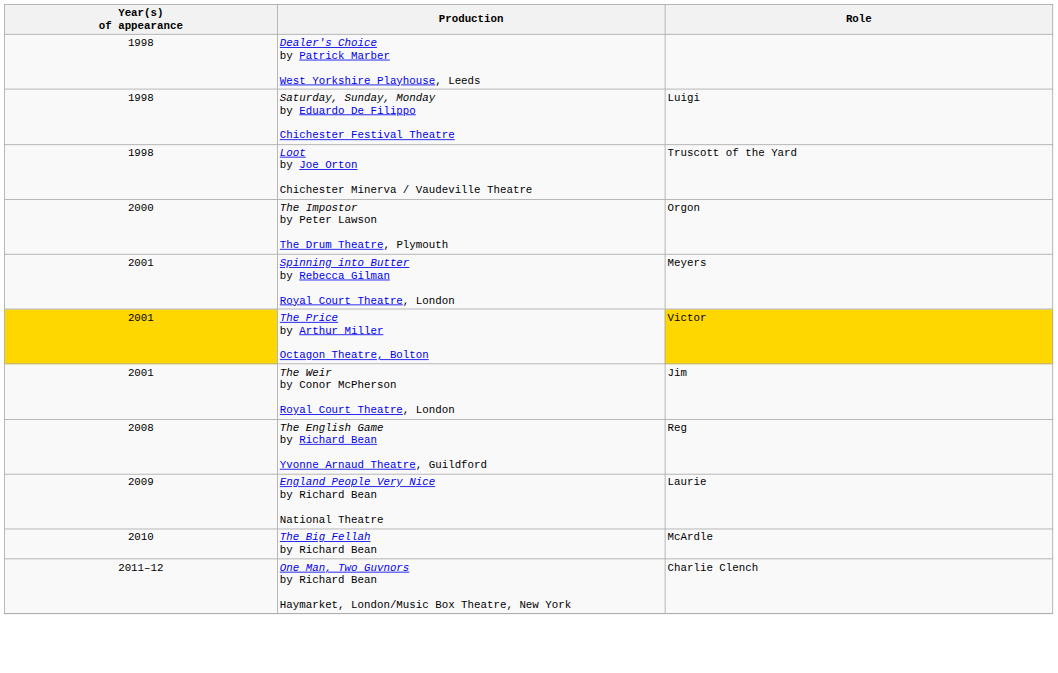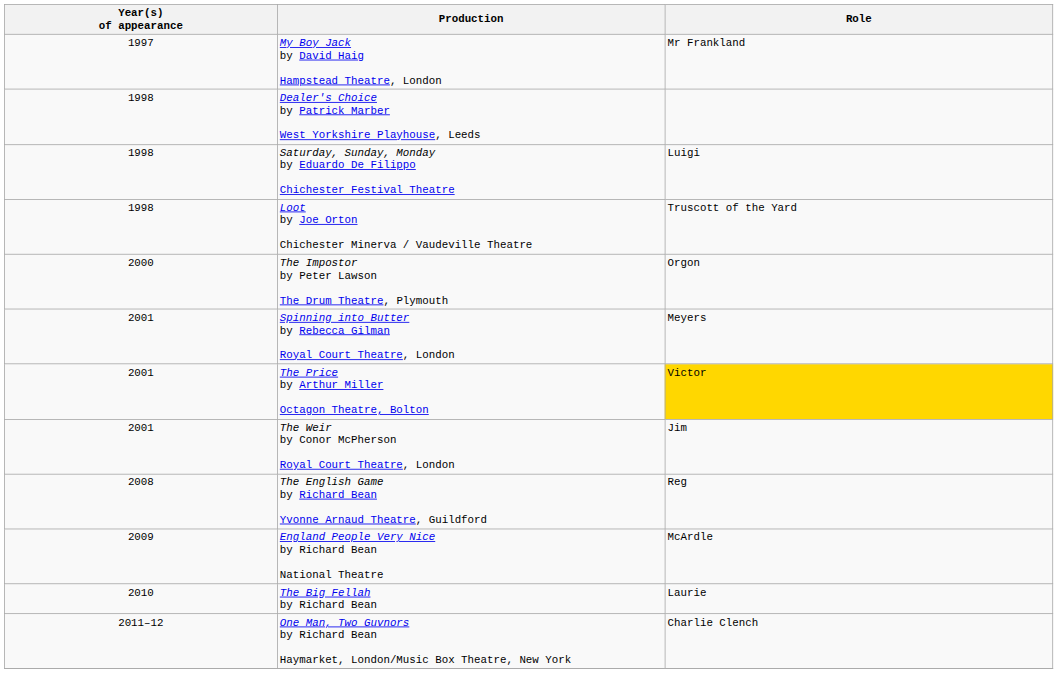 <table class=wikitable width=100%>
 <tr>
 <th width=19%>Year(s)<br>of appearance</th>
 <th width=27%>Production</th>
 <th width=27%>Role</th>
+</tr>
+<tr valign=top>
+<td align=center>1997</td>
+<td><em><a href='#'>My Boy Jack</a></em><br>by <a href='#'>David Haig</a><br><br><a href='#'>Hampstead Theatre</a>, London</td>
+<td>Mr Frankland</td>
 </tr>
 <tr valign=top>
 <td align=center>1998</td>
 <td><em><a href='#'>Dealer's Choice</a></em><br>by <a href='#'>Patrick Marber</a><br><br><a href='#'>West Yorkshire Playhouse</a>, Leeds</td>
 <td></td>
 </tr>
 <tr valign=top>
 <td align=center>1998</td>
 <td><em>Saturday, Sunday, Monday</em><br>by <a href='#'>Eduardo De Filippo</a><br><br><a href='#'>Chichester Festival Theatre</a></td>
 <td>Luigi</td>
 </tr>
 <tr valign=top>
 <td align=center>1998</td>
 <td><em><a href='#'>Loot</a></em><br>by <a href='#'>Joe Orton</a><br><br>Chichester Minerva / Vaudeville Theatre</td>
 <td>Truscott of the Yard</td>
 </tr>
 <tr valign=top>
 <td align=center>2000</td>
 <td><em>The Impostor</em><br>by Peter Lawson<br><br><a href='#'>The Drum Theatre</a>, Plymouth</td>
 <td>Orgon</td>
 </tr>
 <tr valign=top>
 <td align=center>2001</td>
 <td><em><a href='#'>Spinning into Butter</a></em><br>by <a href='#'>Rebecca Gilman</a><br><br><a href='#'>Royal Court Theatre</a>, London</td>
 <td>Meyers</td>
 </tr>
 <tr valign=top>
-<td align=center style="background: gold;">2001</td>
+<td align=center>2001</td>
 <td><em><a href='#'>The Price</a></em><br>by <a href='#'>Arthur Miller</a><br><br><a href='#'>Octagon Theatre, Bolton</a></td>
 <td style="background: gold;">Victor</td>
 </tr>
 <tr valign=top>
 <td align=center>2001</td>
 <td><em>The Weir</em><br>by Conor McPherson<br><br><a href='#'>Royal Court Theatre</a>, London</td>
 <td>Jim</td>
 </tr>
 <tr valign=top>
 <td align=center>2008</td>
 <td><em>The English Game</em><br>by <a href='#'>Richard Bean</a><br><br><a href='#'>Yvonne Arnaud Theatre</a>, Guildford</td>
 <td>Reg</td>
 </tr>
 <tr valign=top>
 <td align=center>2009</td>
 <td><em><a href='#'>England People Very Nice</a></em><br>by Richard Bean<br><br>National Theatre</td>
-<td>Laurie</td>
+<td>McArdle</td>
 </tr>
 <tr valign=top>
 <td align=center>2010</td>
 <td><em><a href='#'>The Big Fellah</a></em><br>by Richard Bean</td>
-<td>McArdle</td>
+<td>Laurie</td>
 </tr>
 <tr valign=top>
 <td align=center>2011–12</td>
 <td><em><a href='#'>One Man, Two Guvnors</a></em><br>by Richard Bean<br><br>Haymarket, London/Music Box Theatre, New York</td>
 <td>Charlie Clench</td>
 </tr>
 <tr>
 </tr>
 </table>
